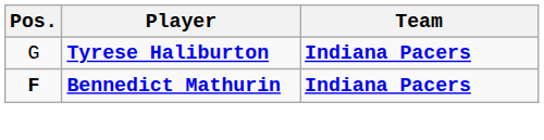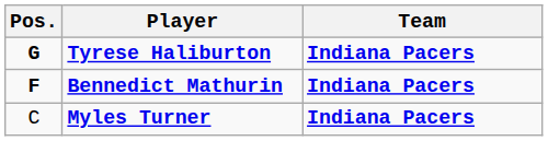 <table class="wikitable">
 <tr>
 <th>Pos.</th>
 <th style="width:150px;">Player</th>
 <th width=150>Team</th>
 </tr>
 <tr>
-<td style="text-align:center;">G</td>
+<td style="text-align:center;"><strong>G</strong></td>
 <td><strong><a href='#'>Tyrese Haliburton</a></strong></td>
 <td><strong><a href='#'>Indiana Pacers</a></strong></td>
 </tr>
 <tr>
 <td style="text-align:center;"><strong>F</strong></td>
 <td><strong><a href='#'>Bennedict Mathurin</a></strong></td>
 <td><strong><a href='#'>Indiana Pacers</a></strong></td>
 </tr>
+<tr>
+<td style="text-align:center;">C</td>
+<td><strong><a href='#'>Myles Turner</a></strong></td>
+<td><strong><a href='#'>Indiana Pacers</a></strong></td>
+</tr>
 </table>
